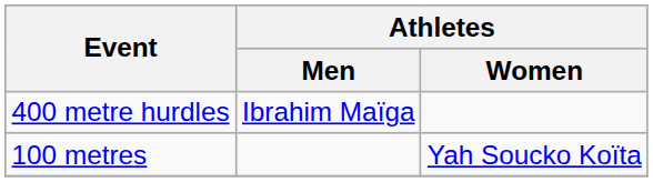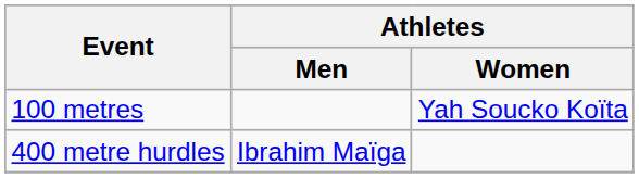 <table class=wikitable style="font-size:90%">
 <tr>
 <th rowspan=2>Event</th>
 <th colspan=2>Athletes</th>
 </tr>
 <tr>
 <th>Men</th>
 <th>Women</th>
 </tr>
 <tr>
+<td><a href='#'>100 metres</a></td>
+<td></td>
+<td><a href='#'>Yah Soucko Koïta</a></td>
+</tr>
+<tr>
 <td><a href='#'>400 metre hurdles</a></td>
 <td><a href='#'>Ibrahim Maïga</a></td>
 <td></td>
 </tr>
 <tr>
-<td><a href='#'>100 metres</a></td>
-<td></td>
-<td><a href='#'>Yah Soucko Koïta</a></td>
-</tr>
-<tr>
 </tr>
 </table>
